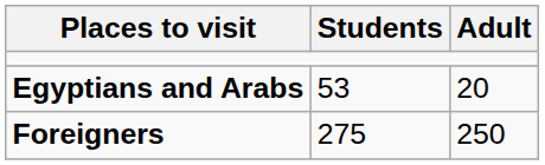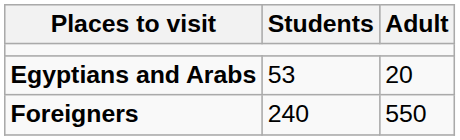 <table class="wikitable">
 <tr>
 <th>Places to visit</th>
 <th>Students</th>
 <th>Adult</th>
 </tr>
 <tr>
 <td colspan="4"><strong> </strong></td>
 </tr>
 <tr>
 <td><strong>Egyptians and Arabs</strong></td>
 <td>53</td>
 <td>20</td>
 </tr>
 <tr>
 <td><strong>Foreigners</strong></td>
-<td>275</td>
-<td>250</td>
+<td>240</td>
+<td>550</td>
 </tr>
 </table>
